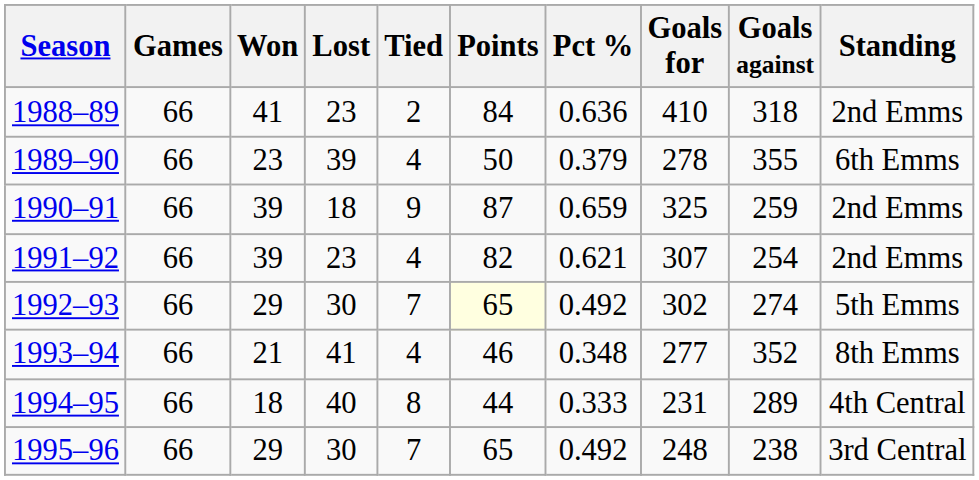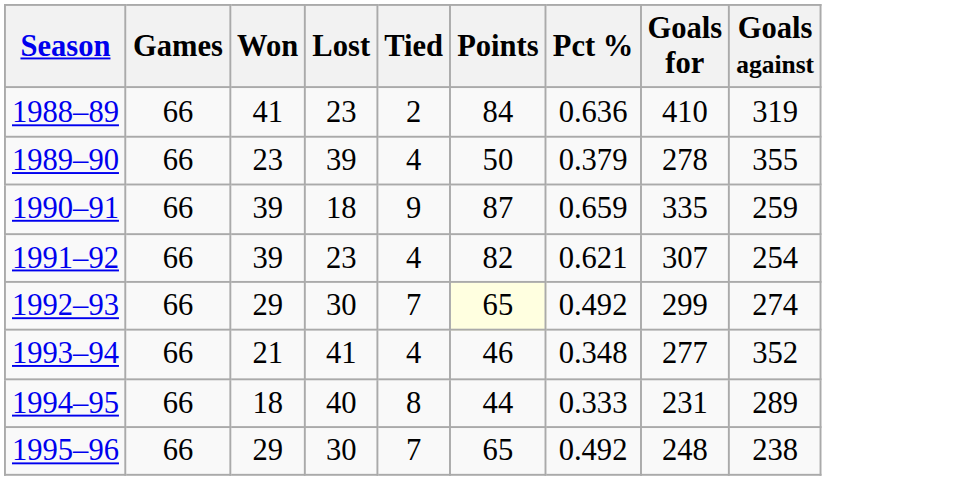 <table class="wikitable" style="text-align:center">
 <tr>
 <th><a href='#'>Season</a></th>
 <th>Games</th>
 <th>Won</th>
 <th>Lost</th>
 <th>Tied</th>
 <th>Points</th>
 <th>Pct %</th>
 <th>Goals<br>for</th>
 <th>Goals<br><small>against</small></th>
-<th>Standing</th>
 </tr>
 <tr>
 <td><a href='#'>1988–89</a></td>
 <td>66</td>
 <td>41</td>
 <td>23</td>
 <td>2</td>
 <td>84</td>
 <td>0.636</td>
 <td>410</td>
-<td>318</td>
-<td>2nd Emms</td>
+<td>319</td>
 </tr>
 <tr>
 <td><a href='#'>1989–90</a></td>
 <td>66</td>
 <td>23</td>
 <td>39</td>
 <td>4</td>
 <td>50</td>
 <td>0.379</td>
 <td>278</td>
 <td>355</td>
-<td>6th Emms</td>
 </tr>
 <tr>
 <td><a href='#'>1990–91</a></td>
 <td>66</td>
 <td>39</td>
 <td>18</td>
 <td>9</td>
 <td>87</td>
 <td>0.659</td>
-<td>325</td>
+<td>335</td>
 <td>259</td>
-<td>2nd Emms</td>
 </tr>
 <tr>
 <td><a href='#'>1991–92</a></td>
 <td>66</td>
 <td>39</td>
 <td>23</td>
 <td>4</td>
 <td>82</td>
 <td>0.621</td>
 <td>307</td>
 <td>254</td>
-<td>2nd Emms</td>
 </tr>
 <tr>
 <td><a href='#'>1992–93</a></td>
 <td>66</td>
 <td>29</td>
 <td>30</td>
 <td>7</td>
 <td style="background: lightyellow;">65</td>
 <td>0.492</td>
-<td>302</td>
+<td>299</td>
 <td>274</td>
-<td>5th Emms</td>
 </tr>
 <tr>
 <td><a href='#'>1993–94</a></td>
 <td>66</td>
 <td>21</td>
 <td>41</td>
 <td>4</td>
 <td>46</td>
 <td>0.348</td>
 <td>277</td>
 <td>352</td>
-<td>8th Emms</td>
 </tr>
 <tr>
 <td><a href='#'>1994–95</a></td>
 <td>66</td>
 <td>18</td>
 <td>40</td>
 <td>8</td>
 <td>44</td>
 <td>0.333</td>
 <td>231</td>
 <td>289</td>
-<td>4th Central</td>
 </tr>
 <tr>
 <td><a href='#'>1995–96</a></td>
 <td>66</td>
 <td>29</td>
 <td>30</td>
 <td>7</td>
 <td>65</td>
 <td>0.492</td>
 <td>248</td>
 <td>238</td>
-<td>3rd Central</td>
 </tr>
 </table>
